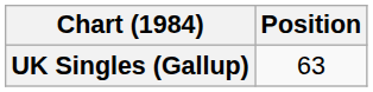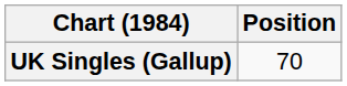 <table class="wikitable plainrowheaders">
 <tr>
 <th>Chart (1984)</th>
 <th>Position</th>
 </tr>
 <tr>
 <th scope="row">UK Singles (Gallup)</th>
-<td align="center">63</td>
+<td align="center">70</td>
 </tr>
 </table>
